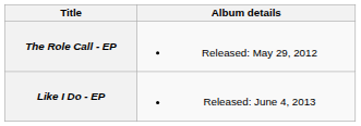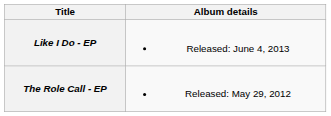 <table class="wikitable plainrowheaders" style="text-align:center;">
 <tr>
 <th scope="col" style="width:12em;">Title</th>
 <th scope="col" style="width:20em;">Album details</th>
 </tr>
 <tr>
+<th scope="row"><em>Like I Do - EP</em></th>
+<td><br><ul><li>Released: June 4, 2013</li></ul></td>
+</tr>
+<tr>
 <th scope="row"><em>The Role Call - EP</em></th>
 <td><br><ul><li>Released: May 29, 2012</li></ul></td>
 </tr>
-<tr>
-<th scope="row"><em>Like I Do - EP</em></th>
-<td><br><ul><li>Released: June 4, 2013</li></ul></td>
-</tr>
 </table>
